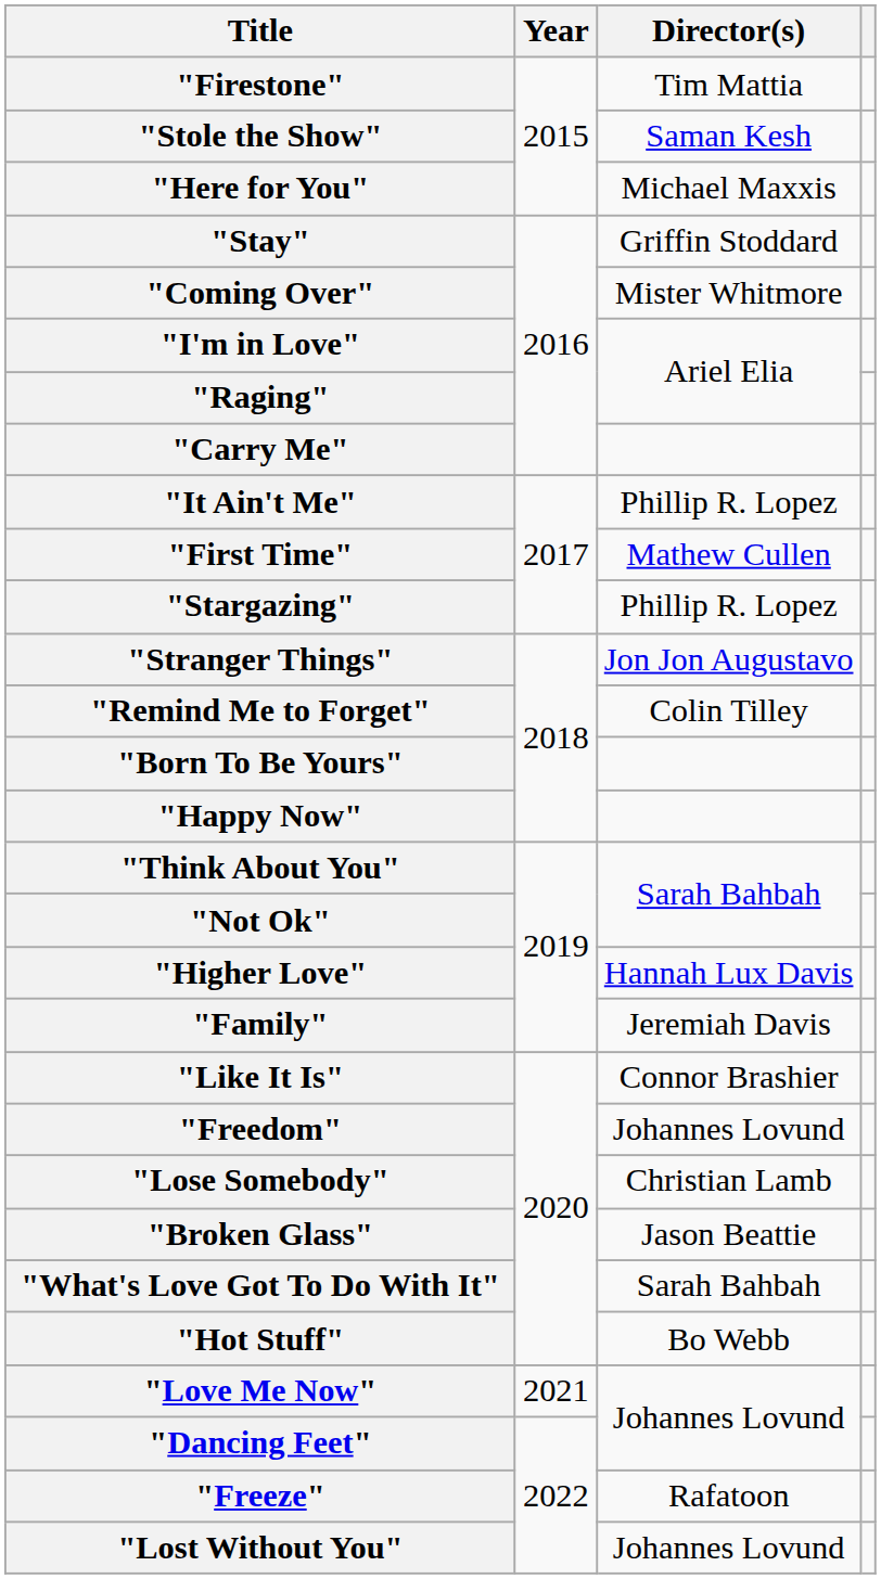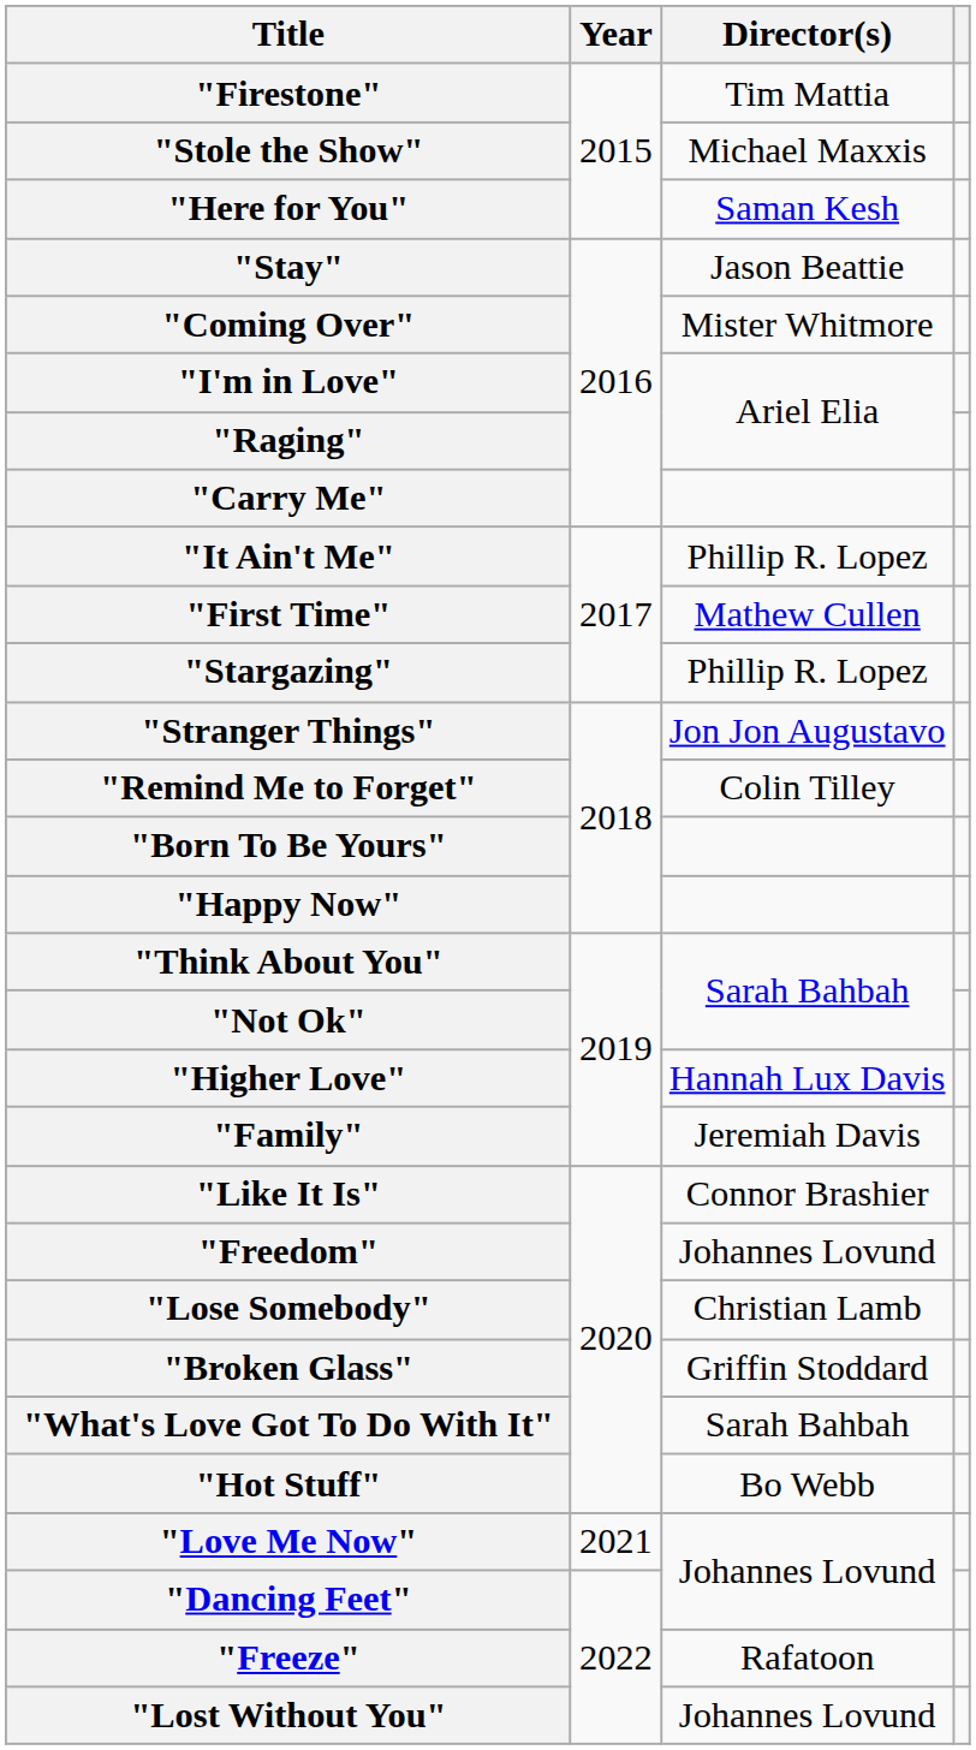 <table class="wikitable plainrowheaders" style="text-align:center;">
 <tr>
 <th scope="col" style="width:15em;">Title</th>
 <th scope="col" style="width:1em;">Year</th>
 <th scope="col">Director(s)</th>
 <th scope="col"></th>
 </tr>
 <tr>
 <th scope="row">"Firestone"<br></th>
 <td rowspan="3">2015</td>
 <td>Tim Mattia</td>
 <td></td>
 </tr>
 <tr>
 <th scope="row">"Stole the Show"<br></th>
-<td><a href='#'>Saman Kesh</a></td>
+<td>Michael Maxxis</td>
 <td></td>
 </tr>
 <tr>
 <th scope="row">"Here for You"<br></th>
-<td>Michael Maxxis</td>
+<td><a href='#'>Saman Kesh</a></td>
 <td></td>
 </tr>
 <tr>
 <th scope="row">"Stay"<br></th>
 <td rowspan="5">2016</td>
-<td>Griffin Stoddard</td>
+<td>Jason Beattie</td>
 <td></td>
 </tr>
 <tr>
 <th scope="row">"Coming Over"<br></th>
 <td>Mister Whitmore</td>
 <td></td>
 </tr>
 <tr>
 <th scope="row">"I'm in Love"<br></th>
 <td rowspan="2">Ariel Elia</td>
 <td></td>
 </tr>
 <tr>
 <th scope="row">"Raging"<br></th>
 <td></td>
 </tr>
 <tr>
 <th scope="row">"Carry Me"<br></th>
 <td></td>
 <td></td>
 </tr>
 <tr>
 <th scope="row">"It Ain't Me"<br></th>
 <td rowspan="3">2017</td>
 <td>Phillip R. Lopez</td>
 <td></td>
 </tr>
 <tr>
 <th scope="row">"First Time"<br></th>
 <td><a href='#'>Mathew Cullen</a></td>
 <td></td>
 </tr>
 <tr>
 <th scope="row">"Stargazing"<br></th>
 <td>Phillip R. Lopez</td>
 <td></td>
 </tr>
 <tr>
 <th scope="row">"Stranger Things"<br></th>
 <td rowspan="4">2018</td>
 <td><a href='#'>Jon Jon Augustavo</a></td>
 <td></td>
 </tr>
 <tr>
 <th scope="row">"Remind Me to Forget"<br></th>
 <td>Colin Tilley</td>
 <td></td>
 </tr>
 <tr>
 <th scope="row">"Born To Be Yours"<br></th>
 <td></td>
 <td></td>
 </tr>
 <tr>
 <th scope="row">"Happy Now"<br></th>
 <td></td>
 <td></td>
 </tr>
 <tr>
 <th scope="row">"Think About You"<br></th>
 <td rowspan="4">2019</td>
 <td rowspan="2"><a href='#'>Sarah Bahbah</a></td>
 <td></td>
 </tr>
 <tr>
 <th scope="row">"Not Ok"<br></th>
 <td></td>
 </tr>
 <tr>
 <th scope="row">"Higher Love"<br></th>
 <td><a href='#'>Hannah Lux Davis</a></td>
 <td></td>
 </tr>
 <tr>
 <th scope="row">"Family"<br></th>
 <td>Jeremiah Davis</td>
 <td></td>
 </tr>
 <tr>
 <th scope="row">"Like It Is"<br></th>
 <td rowspan="6">2020</td>
 <td>Connor Brashier</td>
 <td></td>
 </tr>
 <tr>
 <th scope="row">"Freedom"<br></th>
 <td>Johannes Lovund</td>
 <td></td>
 </tr>
 <tr>
 <th scope="row">"Lose Somebody"<br></th>
 <td>Christian Lamb</td>
 <td></td>
 </tr>
 <tr>
 <th scope="row">"Broken Glass"<br></th>
-<td>Jason Beattie</td>
+<td>Griffin Stoddard</td>
 <td></td>
 </tr>
 <tr>
 <th scope="row">"What's Love Got To Do With It"<br></th>
 <td>Sarah Bahbah</td>
 <td></td>
 </tr>
 <tr>
 <th scope="row">"Hot Stuff"<br></th>
 <td>Bo Webb</td>
 <td></td>
 </tr>
 <tr>
 <th scope="row">"<a href='#'>Love Me Now</a>"<br></th>
 <td>2021</td>
 <td rowspan="2">Johannes Lovund</td>
 <td></td>
 </tr>
 <tr>
 <th scope="row">"<a href='#'>Dancing Feet</a>"<br></th>
 <td rowspan="3">2022</td>
 <td></td>
 </tr>
 <tr>
 <th scope="row">"<a href='#'>Freeze</a>"</th>
 <td>Rafatoon</td>
 <td></td>
 </tr>
 <tr>
 <th scope="row">"Lost Without You"<br></th>
 <td>Johannes Lovund</td>
 <td></td>
 </tr>
 </table>
